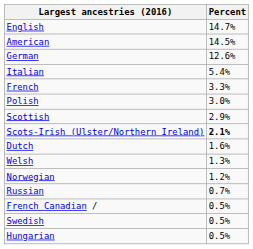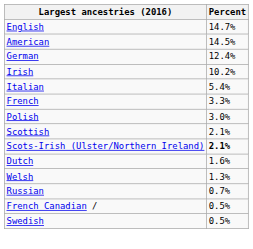 <table class="wikitable sortable collapsible" style="font-size: 90%;">
 <tr>
 <th>Largest ancestries (2016)</th>
 <th>Percent</th>
 </tr>
 <tr>
 <td><a href='#'>English</a> </td>
 <td>14.7%</td>
 </tr>
 <tr>
 <td><a href='#'>American</a> </td>
 <td>14.5%</td>
 </tr>
 <tr>
 <td><a href='#'>German</a> </td>
-<td>12.6%</td>
+<td>12.4%</td>
+</tr>
+<tr>
+<td><a href='#'>Irish</a> </td>
+<td>10.2%</td>
 </tr>
 <tr>
 <td><a href='#'>Italian</a> </td>
 <td>5.4%</td>
 </tr>
 <tr>
 <td><a href='#'>French</a> </td>
 <td>3.3%</td>
 </tr>
 <tr>
 <td><a href='#'>Polish</a> </td>
 <td>3.0%</td>
 </tr>
 <tr>
 <td><a href='#'>Scottish</a> </td>
-<td>2.9%</td>
+<td>2.1%</td>
 </tr>
 <tr>
 <td><a href='#'>Scots-Irish (Ulster/Northern Ireland)</a> </td>
 <td><strong>2.1%</strong></td>
 </tr>
 <tr>
 <td><a href='#'>Dutch</a> </td>
 <td>1.6%</td>
 </tr>
 <tr>
 <td><a href='#'>Welsh</a> </td>
 <td>1.3%</td>
 </tr>
 <tr>
-<td><a href='#'>Norwegian</a> </td>
-<td>1.2%</td>
-</tr>
-<tr>
 <td><a href='#'>Russian</a> </td>
 <td>0.7%</td>
 </tr>
 <tr>
 <td><a href='#'>French Canadian</a> /</td>
 <td>0.5%</td>
 </tr>
 <tr>
 <td><a href='#'>Swedish</a> </td>
 <td>0.5%</td>
 </tr>
-<tr>
-<td><a href='#'>Hungarian</a> </td>
-<td>0.5%</td>
-</tr>
 </table>
